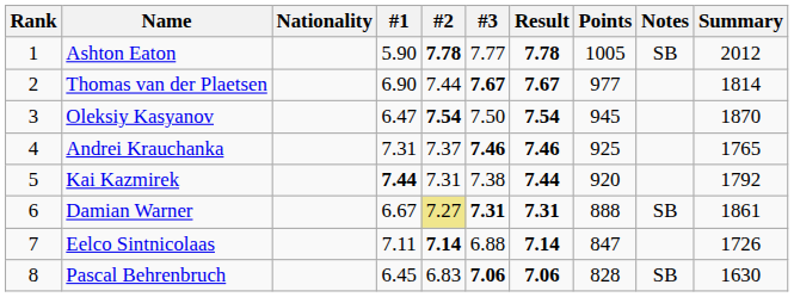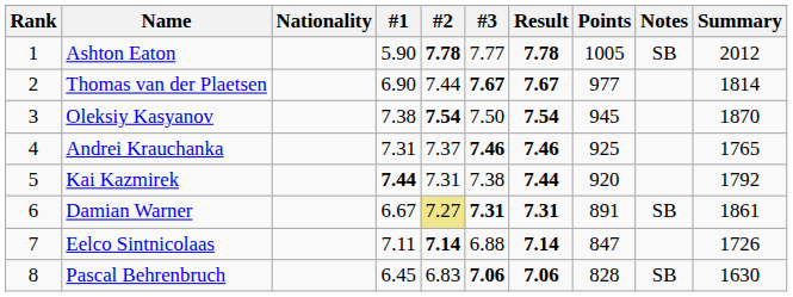 <table class="wikitable sortable" style="text-align:center">
 <tr>
 <th>Rank</th>
 <th>Name</th>
 <th>Nationality</th>
 <th>#1</th>
 <th>#2</th>
 <th>#3</th>
 <th>Result</th>
 <th>Points</th>
 <th>Notes</th>
 <th>Summary</th>
 </tr>
 <tr>
 <td>1</td>
 <td align=left><a href='#'>Ashton Eaton</a></td>
 <td align=left></td>
 <td>5.90</td>
 <td><strong>7.78</strong></td>
 <td>7.77</td>
 <td><strong>7.78</strong></td>
 <td>1005</td>
 <td>SB</td>
 <td>2012</td>
 </tr>
 <tr>
 <td>2</td>
 <td align=left><a href='#'>Thomas van der Plaetsen</a></td>
 <td align=left></td>
 <td>6.90</td>
 <td>7.44</td>
 <td><strong>7.67</strong></td>
 <td><strong>7.67</strong></td>
 <td>977</td>
 <td></td>
 <td>1814</td>
 </tr>
 <tr>
 <td>3</td>
 <td align=left><a href='#'>Oleksiy Kasyanov</a></td>
 <td align=left></td>
-<td>6.47</td>
+<td>7.38</td>
 <td><strong>7.54</strong></td>
 <td>7.50</td>
 <td><strong>7.54</strong></td>
 <td>945</td>
 <td></td>
 <td>1870</td>
 </tr>
 <tr>
 <td>4</td>
 <td align=left><a href='#'>Andrei Krauchanka</a></td>
 <td align=left></td>
 <td>7.31</td>
 <td>7.37</td>
 <td><strong>7.46</strong></td>
 <td><strong>7.46</strong></td>
 <td>925</td>
 <td></td>
 <td>1765</td>
 </tr>
 <tr>
 <td>5</td>
 <td align=left><a href='#'>Kai Kazmirek</a></td>
 <td align=left></td>
 <td><strong>7.44</strong></td>
 <td>7.31</td>
 <td>7.38</td>
 <td><strong>7.44</strong></td>
 <td>920</td>
 <td></td>
 <td>1792</td>
 </tr>
 <tr>
 <td>6</td>
 <td align=left><a href='#'>Damian Warner</a></td>
 <td align=left></td>
 <td>6.67</td>
 <td style="background: khaki;">7.27</td>
 <td><strong>7.31</strong></td>
 <td><strong>7.31</strong></td>
-<td>888</td>
+<td>891</td>
 <td>SB</td>
 <td>1861</td>
 </tr>
 <tr>
 <td>7</td>
 <td align=left><a href='#'>Eelco Sintnicolaas</a></td>
 <td align=left></td>
 <td>7.11</td>
 <td><strong>7.14</strong></td>
 <td>6.88</td>
 <td><strong>7.14</strong></td>
 <td>847</td>
 <td></td>
 <td>1726</td>
 </tr>
 <tr>
 <td>8</td>
 <td align=left><a href='#'>Pascal Behrenbruch</a></td>
 <td align=left></td>
 <td>6.45</td>
 <td>6.83</td>
 <td><strong>7.06</strong></td>
 <td><strong>7.06</strong></td>
 <td>828</td>
 <td>SB</td>
 <td>1630</td>
 </tr>
 </table>
